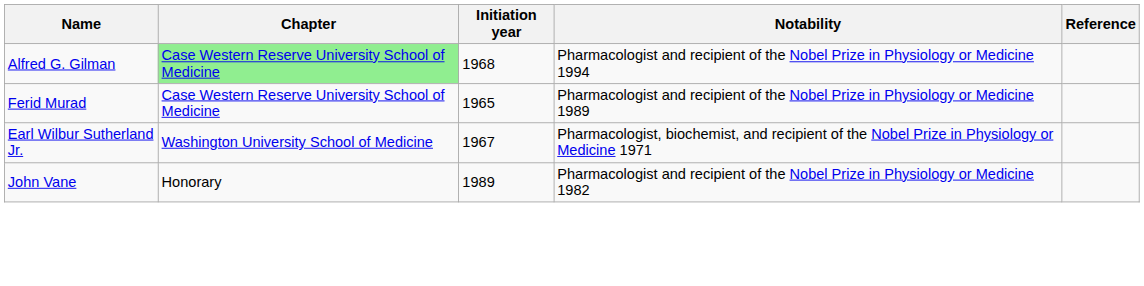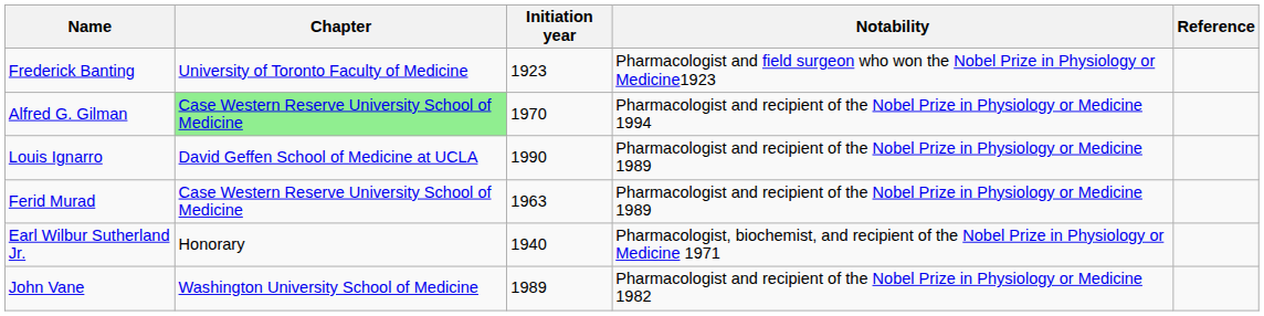 <table class="wikitable sortable">
 <tr>
 <th>Name</th>
 <th>Chapter</th>
 <th>Initiation year</th>
 <th>Notability</th>
 <th>Reference</th>
 </tr>
 <tr>
+<td><a href='#'>Frederick Banting</a></td>
+<td><a href='#'>University of Toronto Faculty of Medicine</a></td>
+<td>1923</td>
+<td>Pharmacologist and <a href='#'>field surgeon</a> who won the <a href='#'>Nobel Prize in Physiology or Medicine</a>1923</td>
+<td></td>
+</tr>
+<tr>
 <td><a href='#'>Alfred G. Gilman</a></td>
 <td style="background: lightgreen;"><a href='#'>Case Western Reserve University School of Medicine</a></td>
-<td>1968</td>
+<td>1970</td>
 <td>Pharmacologist and recipient of the <a href='#'>Nobel Prize in Physiology or Medicine</a> 1994</td>
+<td></td>
+</tr>
+<tr>
+<td><a href='#'>Louis Ignarro</a></td>
+<td><a href='#'>David Geffen School of Medicine at UCLA</a></td>
+<td>1990</td>
+<td>Pharmacologist and recipient of the <a href='#'>Nobel Prize in Physiology or Medicine</a> 1989</td>
 <td></td>
 </tr>
 <tr>
 <td><a href='#'>Ferid Murad</a></td>
 <td><a href='#'>Case Western Reserve University School of Medicine</a></td>
-<td>1965</td>
+<td>1963</td>
 <td>Pharmacologist and recipient of the <a href='#'>Nobel Prize in Physiology or Medicine</a> 1989</td>
 <td></td>
 </tr>
 <tr>
 <td><a href='#'>Earl Wilbur Sutherland Jr.</a></td>
-<td><a href='#'>Washington University School of Medicine</a></td>
-<td>1967</td>
+<td>Honorary</td>
+<td>1940</td>
 <td>Pharmacologist, biochemist, and recipient of the <a href='#'>Nobel Prize in Physiology or Medicine</a> 1971</td>
 <td></td>
 </tr>
 <tr>
 <td><a href='#'>John Vane</a></td>
-<td>Honorary</td>
+<td><a href='#'>Washington University School of Medicine</a></td>
 <td>1989</td>
 <td>Pharmacologist and recipient of the <a href='#'>Nobel Prize in Physiology or Medicine</a> 1982</td>
 <td></td>
 </tr>
 </table>
